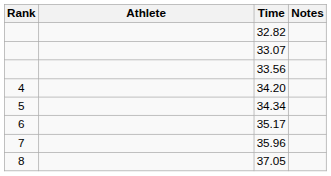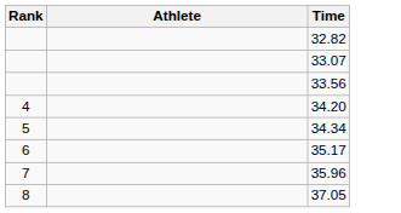 <table class="wikitable" style="text-align:center">
 <tr>
 <th>Rank</th>
 <th Style="width:18em">Athlete</th>
 <th>Time</th>
-<th>Notes</th>
 </tr>
 <tr>
 <td></td>
 <td style="text-align:left"></td>
 <td>32.82</td>
-<td></td>
 </tr>
 <tr>
 <td></td>
 <td style="text-align:left"></td>
 <td>33.07</td>
-<td></td>
 </tr>
 <tr>
 <td></td>
 <td style="text-align:left"></td>
 <td>33.56</td>
-<td></td>
 </tr>
 <tr>
 <td>4</td>
 <td style="text-align:left"></td>
 <td>34.20</td>
-<td></td>
 </tr>
 <tr>
 <td>5</td>
 <td style="text-align:left"></td>
 <td>34.34</td>
-<td></td>
 </tr>
 <tr>
 <td>6</td>
 <td style="text-align:left"></td>
 <td>35.17</td>
-<td></td>
 </tr>
 <tr>
 <td>7</td>
 <td style="text-align:left"></td>
 <td>35.96</td>
-<td></td>
 </tr>
 <tr>
 <td>8</td>
 <td style="text-align:left"></td>
 <td>37.05</td>
-<td></td>
 </tr>
 </table>
